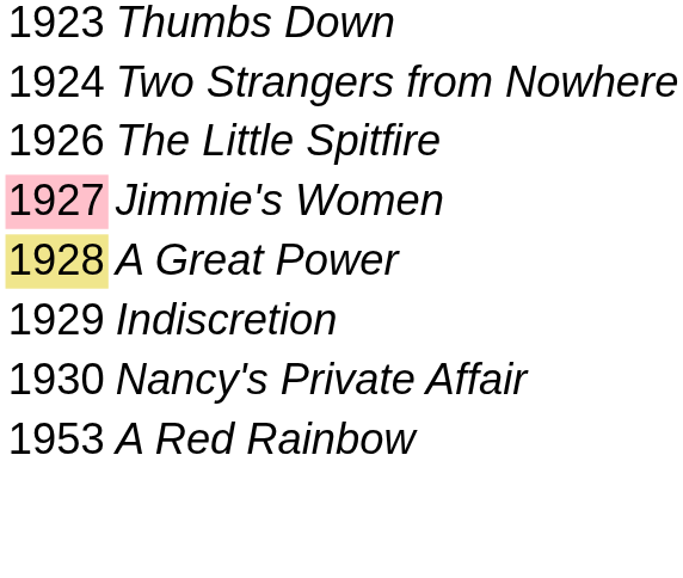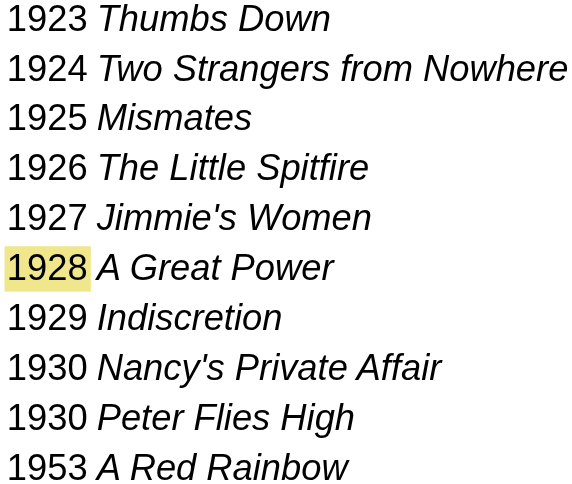 <table>
 <tr>
 <td>1923</td>
 <td><em>Thumbs Down</em></td>
 </tr>
 <tr>
 <td>1924</td>
 <td><em>Two Strangers from Nowhere</em></td>
 </tr>
 <tr>
+<td>1925</td>
+<td><em>Mismates</em></td>
+</tr>
+<tr>
 <td>1926</td>
 <td><em>The Little Spitfire</em></td>
 </tr>
 <tr>
-<td style="background: pink;">1927</td>
+<td>1927</td>
 <td><em>Jimmie's Women</em></td>
 </tr>
 <tr>
 <td style="background: khaki;">1928</td>
 <td><em>A Great Power</em></td>
 </tr>
 <tr>
 <td>1929</td>
 <td><em>Indiscretion</em></td>
 </tr>
 <tr>
 <td>1930</td>
 <td><em>Nancy's Private Affair</em></td>
 </tr>
 <tr>
+<td>1930</td>
+<td><em>Peter Flies High</em></td>
+</tr>
+<tr>
 <td>1953</td>
 <td><em>A Red Rainbow</em></td>
 </tr>
 </table>
